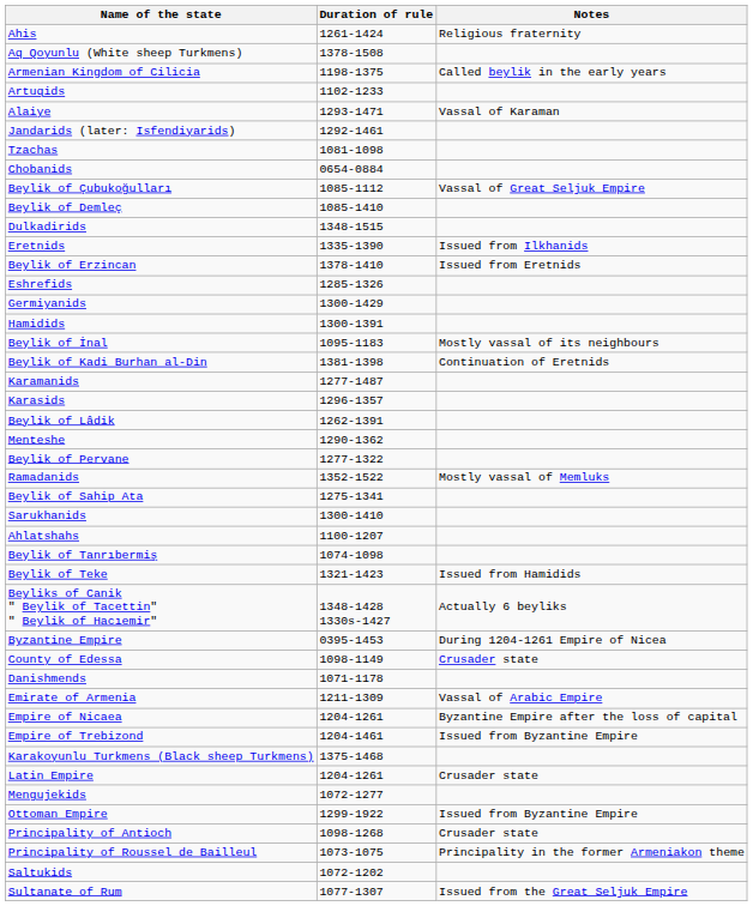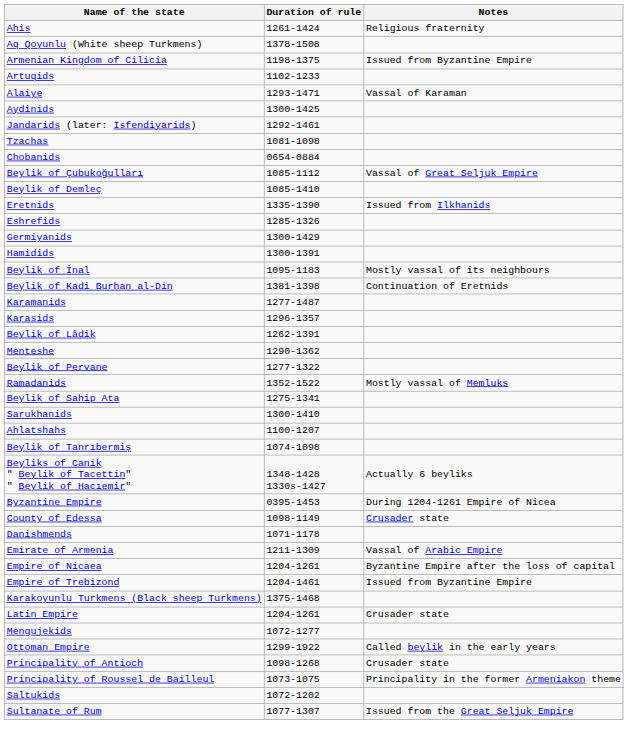 <table class="sortable wikitable">
 <tr>
 <th>Name of the state</th>
 <th>Duration of rule</th>
 <th>Notes</th>
 </tr>
 <tr>
 <td><a href='#'>Ahis</a></td>
 <td>1261-1424</td>
 <td>Religious fraternity</td>
 </tr>
 <tr>
 <td><a href='#'>Aq Qoyunlu</a> (White sheep Turkmens)</td>
 <td>1378-1508</td>
 <td></td>
 </tr>
 <tr>
 <td><a href='#'>Armenian Kingdom of Cilicia</a></td>
 <td>1198-1375</td>
-<td>Called <a href='#'>beylik</a> in the early years</td>
+<td>Issued from Byzantine Empire</td>
 </tr>
 <tr>
 <td><a href='#'>Artuqids</a></td>
 <td>1102-1233</td>
 <td></td>
 </tr>
 <tr>
 <td><a href='#'>Alaiye</a></td>
 <td>1293-1471</td>
 <td>Vassal of Karaman</td>
+</tr>
+<tr>
+<td><a href='#'>Aydinids</a></td>
+<td>1300-1425</td>
+<td></td>
 </tr>
 <tr>
 <td><a href='#'>Jandarids</a> (later: <a href='#'>Isfendiyarids</a>)</td>
 <td>1292-1461</td>
 <td></td>
 </tr>
 <tr>
 <td><a href='#'>Tzachas</a></td>
 <td>1081-1098</td>
 <td></td>
 </tr>
 <tr>
 <td><a href='#'>Chobanids</a></td>
 <td>0654-0884</td>
 <td></td>
 </tr>
 <tr>
 <td><a href='#'>Beylik of Çubukoğulları</a></td>
 <td>1085-1112</td>
 <td>Vassal of <a href='#'>Great Seljuk Empire</a></td>
 </tr>
 <tr>
 <td><a href='#'>Beylik of Demleç</a></td>
 <td>1085-1410</td>
 <td></td>
 </tr>
 <tr>
-<td><a href='#'>Dulkadirids</a></td>
-<td>1348-1515</td>
-<td></td>
-</tr>
-<tr>
 <td><a href='#'>Eretnids</a></td>
 <td>1335-1390</td>
 <td>Issued from <a href='#'>Ilkhanids</a></td>
-</tr>
-<tr>
-<td><a href='#'>Beylik of Erzincan</a></td>
-<td>1378-1410</td>
-<td>Issued from Eretnids</td>
 </tr>
 <tr>
 <td><a href='#'>Eshrefids</a></td>
 <td>1285-1326</td>
 <td></td>
 </tr>
 <tr>
 <td><a href='#'>Germiyanids</a></td>
 <td>1300-1429</td>
 <td></td>
 </tr>
 <tr>
 <td><a href='#'>Hamidids</a></td>
 <td>1300-1391</td>
 <td></td>
 </tr>
 <tr>
 <td><a href='#'>Beylik of İnal</a></td>
 <td>1095-1183</td>
 <td>Mostly vassal of its neighbours</td>
 </tr>
 <tr>
 <td><a href='#'>Beylik of Kadi Burhan al-Din</a></td>
 <td>1381-1398</td>
 <td>Continuation of Eretnids</td>
 </tr>
 <tr>
 <td><a href='#'>Karamanids</a></td>
 <td>1277-1487</td>
 <td></td>
 </tr>
 <tr>
 <td><a href='#'>Karasids</a></td>
 <td>1296-1357</td>
 <td></td>
 </tr>
 <tr>
 <td><a href='#'>Beylik of Lâdik</a></td>
 <td>1262-1391</td>
 <td></td>
 </tr>
 <tr>
 <td><a href='#'>Menteshe</a></td>
 <td>1290-1362</td>
 <td></td>
 </tr>
 <tr>
 <td><a href='#'>Beylik of Pervane</a></td>
 <td>1277-1322</td>
 <td></td>
 </tr>
 <tr>
 <td><a href='#'>Ramadanids</a></td>
 <td>1352-1522</td>
 <td>Mostly vassal of <a href='#'>Memluks</a></td>
 </tr>
 <tr>
 <td><a href='#'>Beylik of Sahip Ata</a></td>
 <td>1275-1341</td>
 <td></td>
 </tr>
 <tr>
 <td><a href='#'>Sarukhanids</a></td>
 <td>1300-1410</td>
 <td></td>
 </tr>
 <tr>
 <td><a href='#'>Ahlatshahs</a></td>
 <td>1100-1207</td>
 <td></td>
 </tr>
 <tr>
 <td><a href='#'>Beylik of Tanrıbermiş</a></td>
 <td>1074-1098</td>
 <td></td>
 </tr>
 <tr>
-<td><a href='#'>Beylik of Teke</a></td>
-<td>1321-1423</td>
-<td>Issued from Hamidids</td>
-</tr>
-<tr>
 <td><a href='#'>Beyliks of Canik</a><br>  " <a href='#'>Beylik of Tacettin</a>"<br>  " <a href='#'>Beylik of Hacıemir</a>"</td>
 <td><br>1348-1428<br>1330s-1427</td>
 <td>Actually 6 beyliks</td>
 </tr>
 <tr>
 <td><a href='#'>Byzantine Empire</a></td>
 <td>0395-1453</td>
 <td>During 1204-1261 Empire of Nicea</td>
 </tr>
 <tr>
 <td><a href='#'>County of Edessa</a></td>
 <td>1098-1149</td>
 <td><a href='#'>Crusader</a> state</td>
 </tr>
 <tr>
 <td><a href='#'>Danishmends</a></td>
 <td>1071-1178</td>
 <td></td>
 </tr>
 <tr>
 <td><a href='#'>Emirate of Armenia</a></td>
 <td>1211-1309</td>
 <td>Vassal of <a href='#'>Arabic Empire</a></td>
 </tr>
 <tr>
 <td><a href='#'>Empire of Nicaea</a></td>
 <td>1204-1261</td>
 <td>Byzantine Empire after the loss of capital</td>
 </tr>
 <tr>
 <td><a href='#'>Empire of Trebizond</a></td>
 <td>1204-1461</td>
 <td>Issued from Byzantine Empire</td>
 </tr>
 <tr>
 <td><a href='#'>Karakoyunlu Turkmens (Black sheep Turkmens)</a></td>
 <td>1375-1468</td>
 <td></td>
 </tr>
 <tr>
 <td><a href='#'>Latin Empire</a></td>
 <td>1204-1261</td>
 <td>Crusader state</td>
 </tr>
 <tr>
 <td><a href='#'>Mengujekids</a></td>
 <td>1072-1277</td>
 <td></td>
 </tr>
 <tr>
 <td><a href='#'>Ottoman Empire</a></td>
 <td>1299-1922</td>
-<td>Issued from Byzantine Empire</td>
+<td>Called <a href='#'>beylik</a> in the early years</td>
 </tr>
 <tr>
 <td><a href='#'>Principality of Antioch</a></td>
 <td>1098-1268</td>
 <td>Crusader state</td>
 </tr>
 <tr>
 <td><a href='#'>Principality of Roussel de Bailleul</a></td>
 <td>1073-1075</td>
 <td>Principality in the former <a href='#'>Armeniakon</a> theme</td>
 </tr>
 <tr>
 <td><a href='#'>Saltukids</a></td>
 <td>1072-1202</td>
 <td></td>
 </tr>
 <tr>
 <td><a href='#'>Sultanate of Rum</a></td>
 <td>1077-1307</td>
 <td>Issued from the <a href='#'>Great Seljuk Empire</a></td>
 </tr>
 </table>
